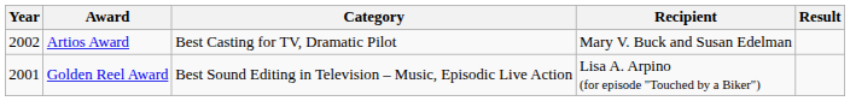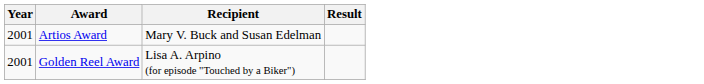 <table class="wikitable">
 <tr>
 <th>Year</th>
 <th>Award</th>
-<th>Category</th>
 <th>Recipient</th>
 <th>Result</th>
 </tr>
 <tr>
-<td>2002</td>
+<td>2001</td>
 <td><a href='#'>Artios Award</a></td>
-<td>Best Casting for TV, Dramatic Pilot</td>
 <td>Mary V. Buck and Susan Edelman</td>
 <td></td>
 </tr>
 <tr>
 <td>2001</td>
 <td><a href='#'>Golden Reel Award</a></td>
-<td>Best Sound Editing in Television – Music, Episodic Live Action</td>
 <td>Lisa A. Arpino <br><small>(for episode "Touched by a Biker")</small></td>
 <td></td>
 </tr>
 </table>
